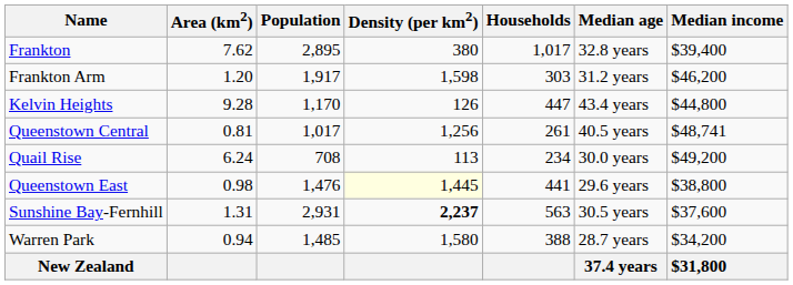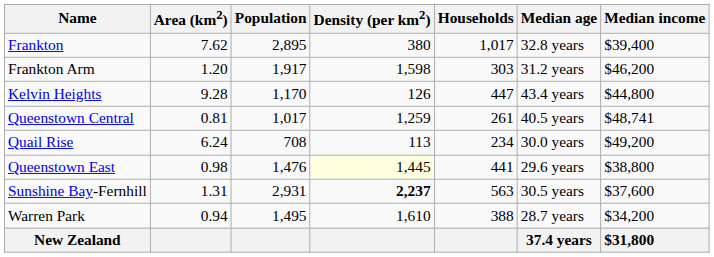 <table class="wikitable">
 <tr>
 <th>Name</th>
 <th>Area (km<sup>2</sup>)</th>
 <th>Population</th>
 <th>Density (per km<sup>2</sup>)</th>
 <th>Households</th>
 <th>Median age</th>
 <th>Median income</th>
 </tr>
 <tr>
 <td><a href='#'>Frankton</a></td>
 <td style="text-align:right;">7.62</td>
 <td style="text-align:right;">2,895</td>
 <td style="text-align:right;">380</td>
 <td style="text-align:right;">1,017</td>
 <td>32.8 years</td>
 <td>$39,400</td>
 </tr>
 <tr>
 <td>Frankton Arm</td>
 <td style="text-align:right;">1.20</td>
 <td style="text-align:right;">1,917</td>
 <td style="text-align:right;">1,598</td>
 <td style="text-align:right;">303</td>
 <td>31.2 years</td>
 <td>$46,200</td>
 </tr>
 <tr>
 <td><a href='#'>Kelvin Heights</a></td>
 <td style="text-align:right;">9.28</td>
 <td style="text-align:right;">1,170</td>
 <td style="text-align:right;">126</td>
 <td style="text-align:right;">447</td>
 <td>43.4 years</td>
 <td>$44,800</td>
 </tr>
 <tr>
 <td><a href='#'>Queenstown Central</a></td>
 <td style="text-align:right;">0.81</td>
 <td style="text-align:right;">1,017</td>
-<td style="text-align:right;">1,256</td>
+<td style="text-align:right;">1,259</td>
 <td style="text-align:right;">261</td>
 <td>40.5 years</td>
 <td>$48,741</td>
 </tr>
 <tr>
 <td><a href='#'>Quail Rise</a></td>
 <td style="text-align:right;">6.24</td>
 <td style="text-align:right;">708</td>
 <td style="text-align:right;">113</td>
 <td style="text-align:right;">234</td>
 <td>30.0 years</td>
 <td>$49,200</td>
 </tr>
 <tr>
 <td><a href='#'>Queenstown East</a></td>
 <td style="text-align:right;">0.98</td>
 <td style="text-align:right;">1,476</td>
 <td style="background: lightyellow; text-align:right;">1,445</td>
 <td style="text-align:right;">441</td>
 <td>29.6 years</td>
 <td>$38,800</td>
 </tr>
 <tr>
 <td><a href='#'>Sunshine Bay</a>-Fernhill</td>
 <td style="text-align:right;">1.31</td>
 <td style="text-align:right;">2,931</td>
 <td style="text-align:right;"><strong>2,237</strong></td>
 <td style="text-align:right;">563</td>
 <td>30.5 years</td>
 <td>$37,600</td>
 </tr>
 <tr>
 <td>Warren Park</td>
 <td style="text-align:right;">0.94</td>
-<td style="text-align:right;">1,485</td>
-<td style="text-align:right;">1,580</td>
+<td style="text-align:right;">1,495</td>
+<td style="text-align:right;">1,610</td>
 <td style="text-align:right;">388</td>
 <td>28.7 years</td>
 <td>$34,200</td>
 </tr>
 <tr>
 <th>New Zealand</th>
 <th></th>
 <th></th>
 <th></th>
 <th></th>
 <th>37.4 years</th>
 <th style="text-align:left;">$31,800</th>
 </tr>
 </table>
